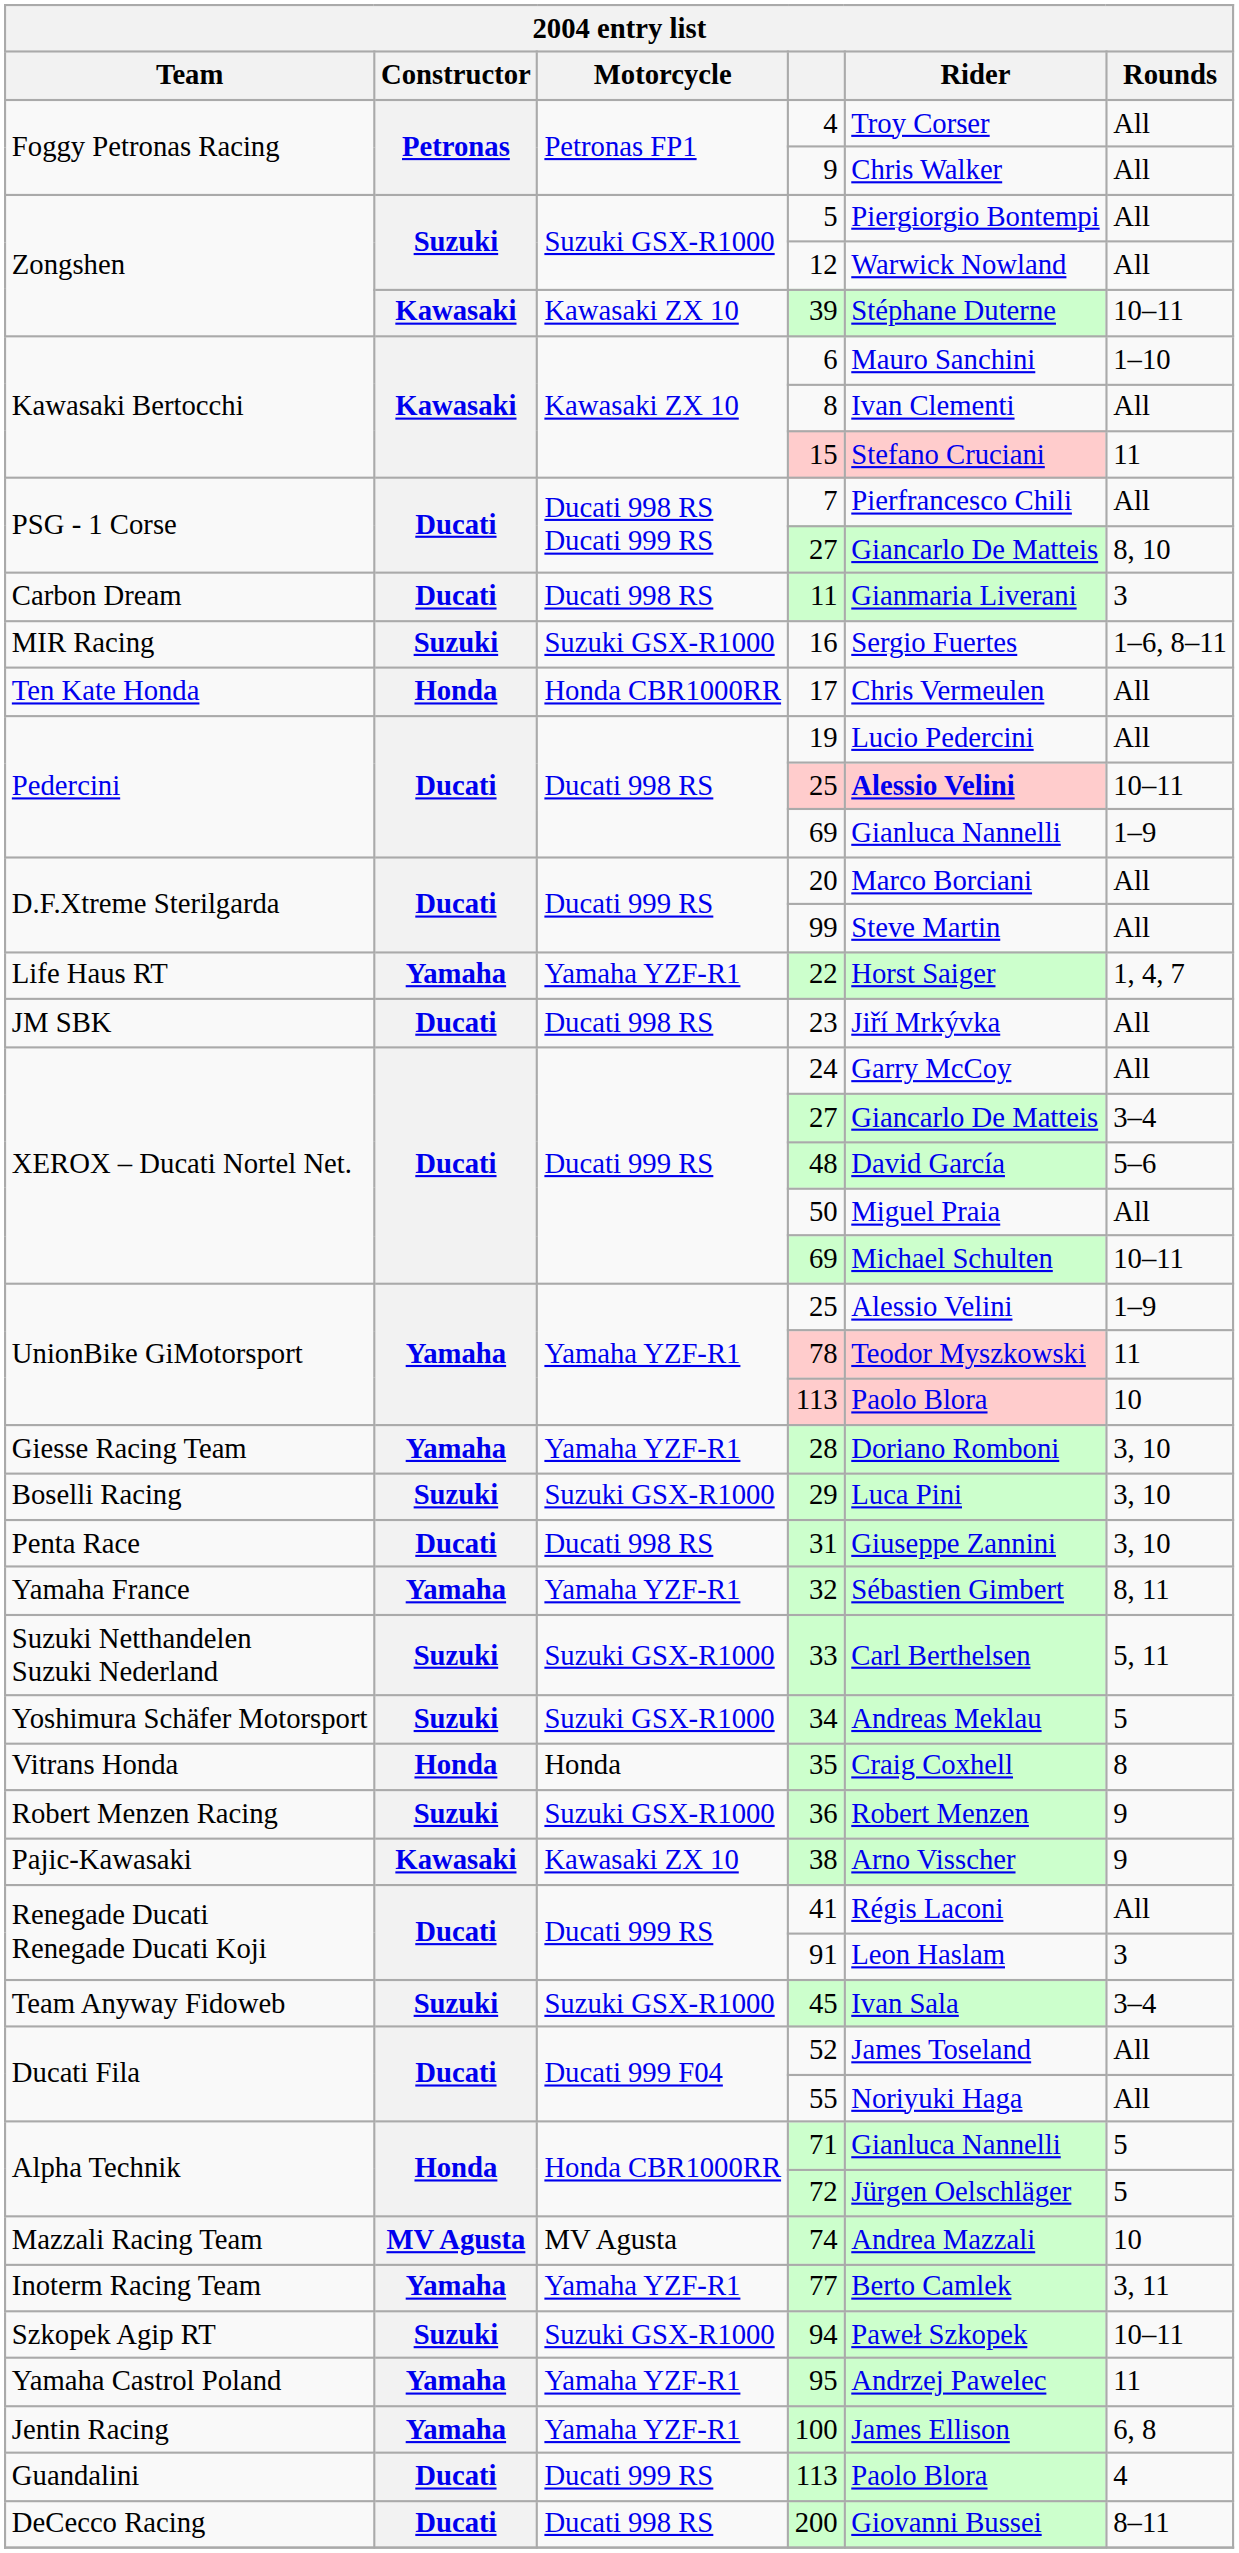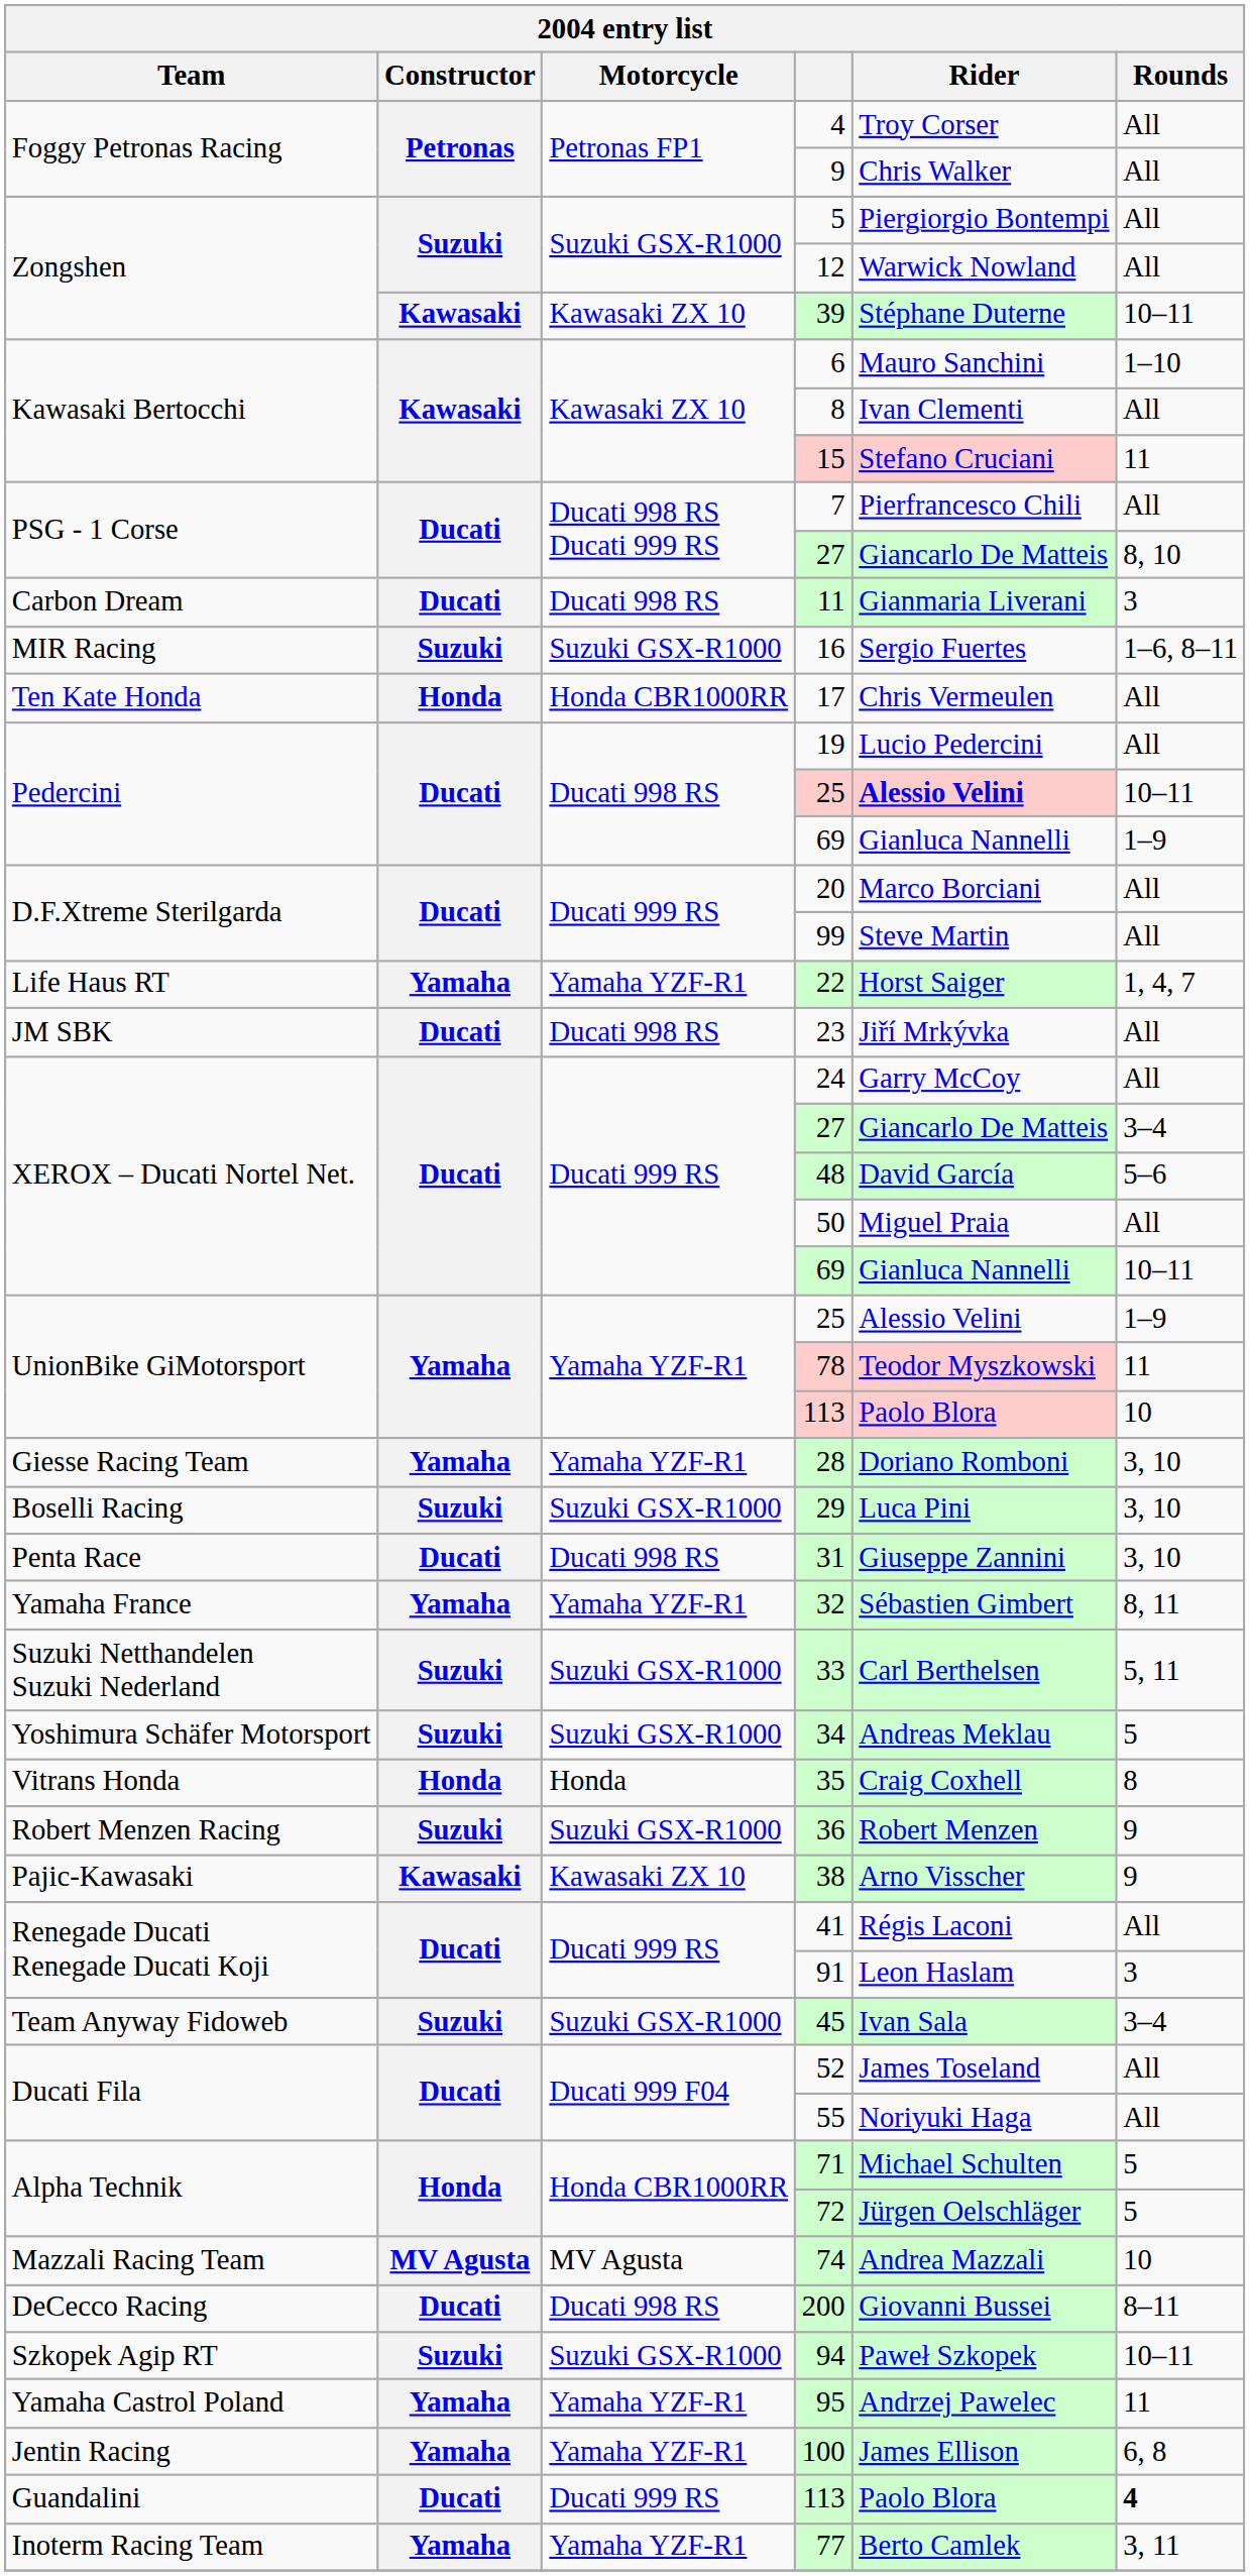 <table class="wikitable" style="font-size: 85%">
 <tr>
 <th colspan=6>2004 entry list</th>
 </tr>
 <tr>
 <th>Team</th>
 <th>Constructor</th>
 <th>Motorcycle</th>
 <th></th>
 <th>Rider</th>
 <th>Rounds</th>
 </tr>
 <tr>
 <td rowspan=2>Foggy Petronas Racing</td>
 <th rowspan=2><a href='#'>Petronas</a></th>
 <td rowspan=2><a href='#'>Petronas FP1</a></td>
 <td align=right>4</td>
 <td> <a href='#'>Troy Corser</a></td>
 <td>All</td>
 </tr>
 <tr>
 <td align=right>9</td>
 <td> <a href='#'>Chris Walker</a></td>
 <td>All</td>
 </tr>
 <tr>
 <td rowspan=3>Zongshen</td>
 <th rowspan=2><a href='#'>Suzuki</a></th>
 <td rowspan=2><a href='#'>Suzuki GSX-R1000</a></td>
 <td align=right>5</td>
 <td> <a href='#'>Piergiorgio Bontempi</a></td>
 <td>All</td>
 </tr>
 <tr>
 <td align=right>12</td>
 <td> <a href='#'>Warwick Nowland</a></td>
 <td>All</td>
 </tr>
 <tr>
 <th><a href='#'>Kawasaki</a></th>
 <td><a href='#'>Kawasaki ZX 10</a></td>
 <td style="background:#ccffcc;" align=right>39</td>
 <td style="background:#ccffcc;"> <a href='#'>Stéphane Duterne</a></td>
 <td>10–11</td>
 </tr>
 <tr>
 <td rowspan=3>Kawasaki Bertocchi</td>
 <th rowspan=3><a href='#'>Kawasaki</a></th>
 <td rowspan=3><a href='#'>Kawasaki ZX 10</a></td>
 <td align=right>6</td>
 <td> <a href='#'>Mauro Sanchini</a></td>
 <td>1–10</td>
 </tr>
 <tr>
 <td align=right>8</td>
 <td> <a href='#'>Ivan Clementi</a></td>
 <td>All</td>
 </tr>
 <tr>
 <td style="background:#ffcccc;" align=right>15</td>
 <td style="background:#ffcccc;"> <a href='#'>Stefano Cruciani</a></td>
 <td>11</td>
 </tr>
 <tr>
 <td rowspan=2>PSG - 1 Corse</td>
 <th rowspan=2><a href='#'>Ducati</a></th>
 <td rowspan=2><a href='#'>Ducati 998 RS</a><br><a href='#'>Ducati 999 RS</a></td>
 <td align=right>7</td>
 <td> <a href='#'>Pierfrancesco Chili</a></td>
 <td>All</td>
 </tr>
 <tr>
 <td style="background:#ccffcc;" align=right>27</td>
 <td style="background:#ccffcc;"> <a href='#'>Giancarlo De Matteis</a></td>
 <td>8, 10</td>
 </tr>
 <tr>
 <td>Carbon Dream</td>
 <th><a href='#'>Ducati</a></th>
 <td><a href='#'>Ducati 998 RS</a></td>
 <td style="background:#ccffcc;" align=right>11</td>
 <td style="background:#ccffcc;"> <a href='#'>Gianmaria Liverani</a></td>
 <td>3</td>
 </tr>
 <tr>
 <td>MIR Racing</td>
 <th><a href='#'>Suzuki</a></th>
 <td><a href='#'>Suzuki GSX-R1000</a></td>
 <td align=right>16</td>
 <td> <a href='#'>Sergio Fuertes</a></td>
 <td>1–6, 8–11</td>
 </tr>
 <tr>
 <td><a href='#'>Ten Kate Honda</a></td>
 <th><a href='#'>Honda</a></th>
 <td><a href='#'>Honda CBR1000RR</a></td>
 <td align=right>17</td>
 <td> <a href='#'>Chris Vermeulen</a></td>
 <td>All</td>
 </tr>
 <tr>
 <td rowspan=3><a href='#'>Pedercini</a></td>
 <th rowspan=3><a href='#'>Ducati</a></th>
 <td rowspan=3><a href='#'>Ducati 998 RS</a></td>
 <td align=right>19</td>
 <td> <a href='#'>Lucio Pedercini</a></td>
 <td>All</td>
 </tr>
 <tr>
 <td style="background:#ffcccc;" align=right>25</td>
 <td style="background:#ffcccc;"><strong> <a href='#'>Alessio Velini</a></strong></td>
 <td>10–11</td>
 </tr>
 <tr>
 <td align=right>69</td>
 <td> <a href='#'>Gianluca Nannelli</a></td>
 <td>1–9</td>
 </tr>
 <tr>
 <td rowspan=2>D.F.Xtreme Sterilgarda</td>
 <th rowspan=2><a href='#'>Ducati</a></th>
 <td rowspan=2><a href='#'>Ducati 999 RS</a></td>
 <td align=right>20</td>
 <td> <a href='#'>Marco Borciani</a></td>
 <td>All</td>
 </tr>
 <tr>
 <td align=right>99</td>
 <td> <a href='#'>Steve Martin</a></td>
 <td>All</td>
 </tr>
 <tr>
 <td>Life Haus RT</td>
 <th><a href='#'>Yamaha</a></th>
 <td><a href='#'>Yamaha YZF-R1</a></td>
 <td style="background:#ccffcc;" align=right>22</td>
 <td style="background:#ccffcc;"> <a href='#'>Horst Saiger</a></td>
 <td>1, 4, 7</td>
 </tr>
 <tr>
 <td>JM SBK</td>
 <th><a href='#'>Ducati</a></th>
 <td><a href='#'>Ducati 998 RS</a></td>
 <td align=right>23</td>
 <td> <a href='#'>Jiří Mrkývka</a></td>
 <td>All</td>
 </tr>
 <tr>
 <td rowspan=5>XEROX – Ducati Nortel Net.</td>
 <th rowspan=5><a href='#'>Ducati</a></th>
 <td rowspan=5><a href='#'>Ducati 999 RS</a></td>
 <td align=right>24</td>
 <td> <a href='#'>Garry McCoy</a></td>
 <td>All</td>
 </tr>
 <tr>
 <td style="background:#ccffcc;" align=right>27</td>
 <td style="background:#ccffcc;"> <a href='#'>Giancarlo De Matteis</a></td>
 <td>3–4</td>
 </tr>
 <tr>
 <td style="background:#ccffcc;" align=right>48</td>
 <td style="background:#ccffcc;"> <a href='#'>David García</a></td>
 <td>5–6</td>
 </tr>
 <tr>
 <td align=right>50</td>
 <td> <a href='#'>Miguel Praia</a></td>
 <td>All</td>
 </tr>
 <tr>
 <td style="background:#ccffcc;" align=right>69</td>
-<td style="background:#ccffcc;"> <a href='#'>Michael Schulten</a></td>
+<td style="background:#ccffcc;"> <a href='#'>Gianluca Nannelli</a></td>
 <td>10–11</td>
 </tr>
 <tr>
 <td rowspan=3>UnionBike GiMotorsport</td>
 <th rowspan=3><a href='#'>Yamaha</a></th>
 <td rowspan=3><a href='#'>Yamaha YZF-R1</a></td>
 <td align=right>25</td>
 <td> <a href='#'>Alessio Velini</a></td>
 <td>1–9</td>
 </tr>
 <tr>
 <td style="background:#ffcccc;" align=right>78</td>
 <td style="background:#ffcccc;"> <a href='#'>Teodor Myszkowski</a></td>
 <td>11</td>
 </tr>
 <tr>
 <td style="background:#ffcccc;" align=right>113</td>
 <td style="background:#ffcccc;"> <a href='#'>Paolo Blora</a></td>
 <td>10</td>
 </tr>
 <tr>
 <td>Giesse Racing Team</td>
 <th><a href='#'>Yamaha</a></th>
 <td><a href='#'>Yamaha YZF-R1</a></td>
 <td style="background:#ccffcc;" align=right>28</td>
 <td style="background:#ccffcc;"> <a href='#'>Doriano Romboni</a></td>
 <td>3, 10</td>
 </tr>
 <tr>
 <td>Boselli Racing</td>
 <th><a href='#'>Suzuki</a></th>
 <td><a href='#'>Suzuki GSX-R1000</a></td>
 <td style="background:#ccffcc;" align=right>29</td>
 <td style="background:#ccffcc;"> <a href='#'>Luca Pini</a></td>
 <td>3, 10</td>
 </tr>
 <tr>
 <td>Penta Race</td>
 <th><a href='#'>Ducati</a></th>
 <td><a href='#'>Ducati 998 RS</a></td>
 <td style="background:#ccffcc;" align=right>31</td>
 <td style="background:#ccffcc;"> <a href='#'>Giuseppe Zannini</a></td>
 <td>3, 10</td>
 </tr>
 <tr>
 <td>Yamaha France</td>
 <th><a href='#'>Yamaha</a></th>
 <td><a href='#'>Yamaha YZF-R1</a></td>
 <td style="background:#ccffcc;" align=right>32</td>
 <td style="background:#ccffcc;"> <a href='#'>Sébastien Gimbert</a></td>
 <td>8, 11</td>
 </tr>
 <tr>
 <td>Suzuki Netthandelen<br>Suzuki Nederland</td>
 <th><a href='#'>Suzuki</a></th>
 <td><a href='#'>Suzuki GSX-R1000</a></td>
 <td style="background:#ccffcc;" align=right>33</td>
 <td style="background:#ccffcc;"> <a href='#'>Carl Berthelsen</a></td>
 <td>5, 11</td>
 </tr>
 <tr>
 <td>Yoshimura Schäfer Motorsport</td>
 <th><a href='#'>Suzuki</a></th>
 <td><a href='#'>Suzuki GSX-R1000</a></td>
 <td style="background:#ccffcc;" align=right>34</td>
 <td style="background:#ccffcc;"> <a href='#'>Andreas Meklau</a></td>
 <td>5</td>
 </tr>
 <tr>
 <td>Vitrans Honda</td>
 <th><a href='#'>Honda</a></th>
 <td>Honda</td>
 <td style="background:#ccffcc;" align=right>35</td>
 <td style="background:#ccffcc;"> <a href='#'>Craig Coxhell</a></td>
 <td>8</td>
 </tr>
 <tr>
 <td>Robert Menzen Racing</td>
 <th><a href='#'>Suzuki</a></th>
 <td><a href='#'>Suzuki GSX-R1000</a></td>
 <td style="background:#ccffcc;" align=right>36</td>
 <td style="background:#ccffcc;"> <a href='#'>Robert Menzen</a></td>
 <td>9</td>
 </tr>
 <tr>
 <td>Pajic-Kawasaki</td>
 <th><a href='#'>Kawasaki</a></th>
 <td><a href='#'>Kawasaki ZX 10</a></td>
 <td style="background:#ccffcc;" align=right>38</td>
 <td style="background:#ccffcc;"> <a href='#'>Arno Visscher</a></td>
 <td>9</td>
 </tr>
 <tr>
 <td rowspan=2>Renegade Ducati<br>Renegade Ducati Koji</td>
 <th rowspan=2><a href='#'>Ducati</a></th>
 <td rowspan=2><a href='#'>Ducati 999 RS</a></td>
 <td align=right>41</td>
 <td> <a href='#'>Régis Laconi</a></td>
 <td>All</td>
 </tr>
 <tr>
 <td align=right>91</td>
 <td> <a href='#'>Leon Haslam</a></td>
 <td>3</td>
 </tr>
 <tr>
 <td>Team Anyway Fidoweb</td>
 <th><a href='#'>Suzuki</a></th>
 <td><a href='#'>Suzuki GSX-R1000</a></td>
 <td style="background:#ccffcc;" align=right>45</td>
 <td style="background:#ccffcc;"> <a href='#'>Ivan Sala</a></td>
 <td>3–4</td>
 </tr>
 <tr>
 <td rowspan=2>Ducati Fila</td>
 <th rowspan=2><a href='#'>Ducati</a></th>
 <td rowspan=2><a href='#'>Ducati 999 F04</a></td>
 <td align=right>52</td>
 <td> <a href='#'>James Toseland</a></td>
 <td>All</td>
 </tr>
 <tr>
 <td align=right>55</td>
 <td> <a href='#'>Noriyuki Haga</a></td>
 <td>All</td>
 </tr>
 <tr>
 <td rowspan=2>Alpha Technik</td>
 <th rowspan=2><a href='#'>Honda</a></th>
 <td rowspan=2><a href='#'>Honda CBR1000RR</a></td>
 <td style="background:#ccffcc;" align=right>71</td>
-<td style="background:#ccffcc;"> <a href='#'>Gianluca Nannelli</a></td>
+<td style="background:#ccffcc;"> <a href='#'>Michael Schulten</a></td>
 <td>5</td>
 </tr>
 <tr>
 <td style="background:#ccffcc;" align=right>72</td>
 <td style="background:#ccffcc;"> <a href='#'>Jürgen Oelschläger</a></td>
 <td>5</td>
 </tr>
 <tr>
 <td>Mazzali Racing Team</td>
 <th><a href='#'>MV Agusta</a></th>
 <td>MV Agusta</td>
 <td style="background:#ccffcc;" align=right>74</td>
 <td style="background:#ccffcc;"> <a href='#'>Andrea Mazzali</a></td>
 <td>10</td>
 </tr>
 <tr>
-<td>Inoterm Racing Team</td>
-<th><a href='#'>Yamaha</a></th>
-<td><a href='#'>Yamaha YZF-R1</a></td>
-<td style="background:#ccffcc;" align=right>77</td>
-<td style="background:#ccffcc;"> <a href='#'>Berto Camlek</a></td>
-<td>3, 11</td>
+<td>DeCecco Racing</td>
+<th><a href='#'>Ducati</a></th>
+<td><a href='#'>Ducati 998 RS</a></td>
+<td style="background:#ccffcc;" align=right>200</td>
+<td style="background:#ccffcc;"> <a href='#'>Giovanni Bussei</a></td>
+<td>8–11</td>
 </tr>
 <tr>
 <td>Szkopek Agip RT</td>
 <th><a href='#'>Suzuki</a></th>
 <td><a href='#'>Suzuki GSX-R1000</a></td>
 <td style="background:#ccffcc;" align=right>94</td>
 <td style="background:#ccffcc;"> <a href='#'>Paweł Szkopek</a></td>
 <td>10–11</td>
 </tr>
 <tr>
 <td>Yamaha Castrol Poland</td>
 <th><a href='#'>Yamaha</a></th>
 <td><a href='#'>Yamaha YZF-R1</a></td>
 <td style="background:#ccffcc;" align=right>95</td>
 <td style="background:#ccffcc;"> <a href='#'>Andrzej Pawelec</a></td>
 <td>11</td>
 </tr>
 <tr>
 <td>Jentin Racing</td>
 <th><a href='#'>Yamaha</a></th>
 <td><a href='#'>Yamaha YZF-R1</a></td>
 <td style="background:#ccffcc;" align=right>100</td>
 <td style="background:#ccffcc;"> <a href='#'>James Ellison</a></td>
 <td>6, 8</td>
 </tr>
 <tr>
 <td>Guandalini</td>
 <th><a href='#'>Ducati</a></th>
 <td><a href='#'>Ducati 999 RS</a></td>
 <td style="background:#ccffcc;" align=right>113</td>
 <td style="background:#ccffcc;"> <a href='#'>Paolo Blora</a></td>
-<td>4</td>
+<td><strong>4</strong></td>
 </tr>
 <tr>
-<td>DeCecco Racing</td>
-<th><a href='#'>Ducati</a></th>
-<td><a href='#'>Ducati 998 RS</a></td>
-<td style="background:#ccffcc;" align=right>200</td>
-<td style="background:#ccffcc;"> <a href='#'>Giovanni Bussei</a></td>
-<td>8–11</td>
+<td>Inoterm Racing Team</td>
+<th><a href='#'>Yamaha</a></th>
+<td><a href='#'>Yamaha YZF-R1</a></td>
+<td style="background:#ccffcc;" align=right>77</td>
+<td style="background:#ccffcc;"> <a href='#'>Berto Camlek</a></td>
+<td>3, 11</td>
 </tr>
 <tr>
 </tr>
 </table>
